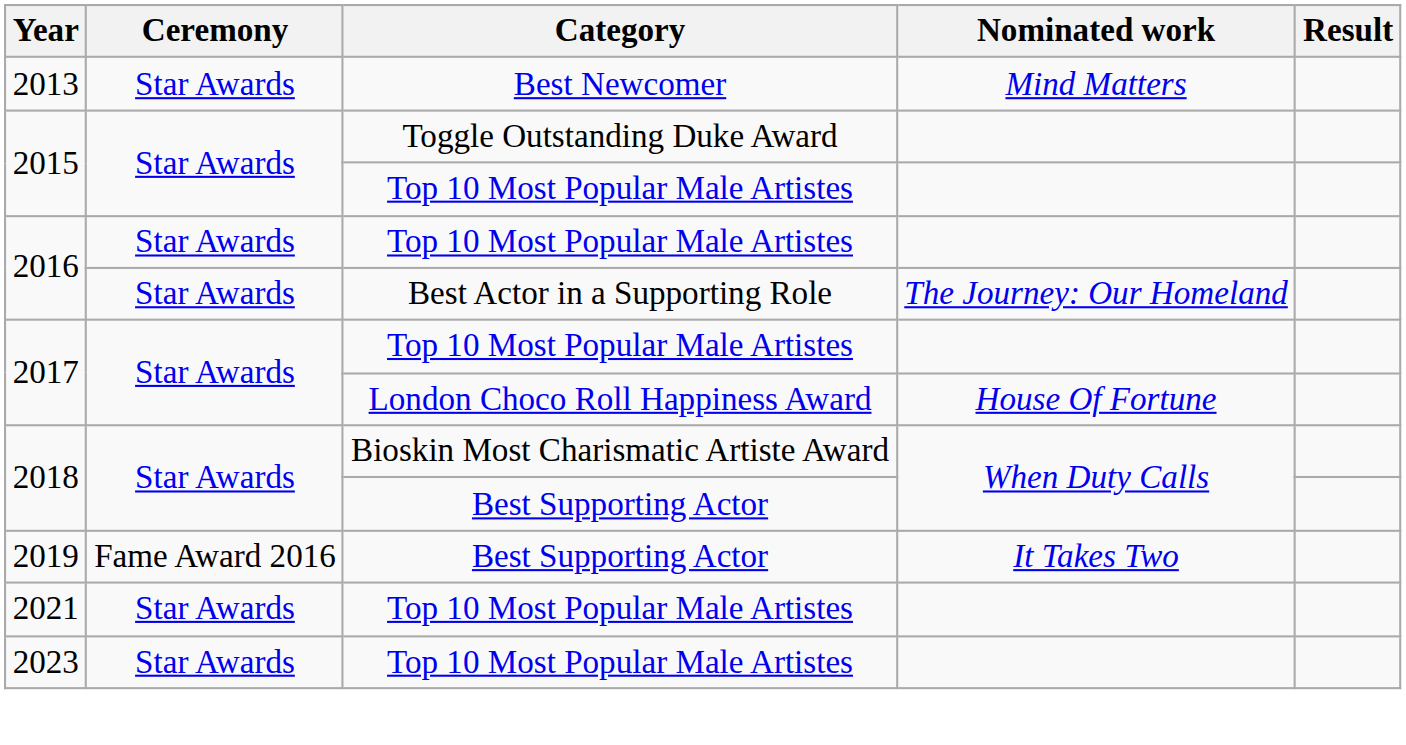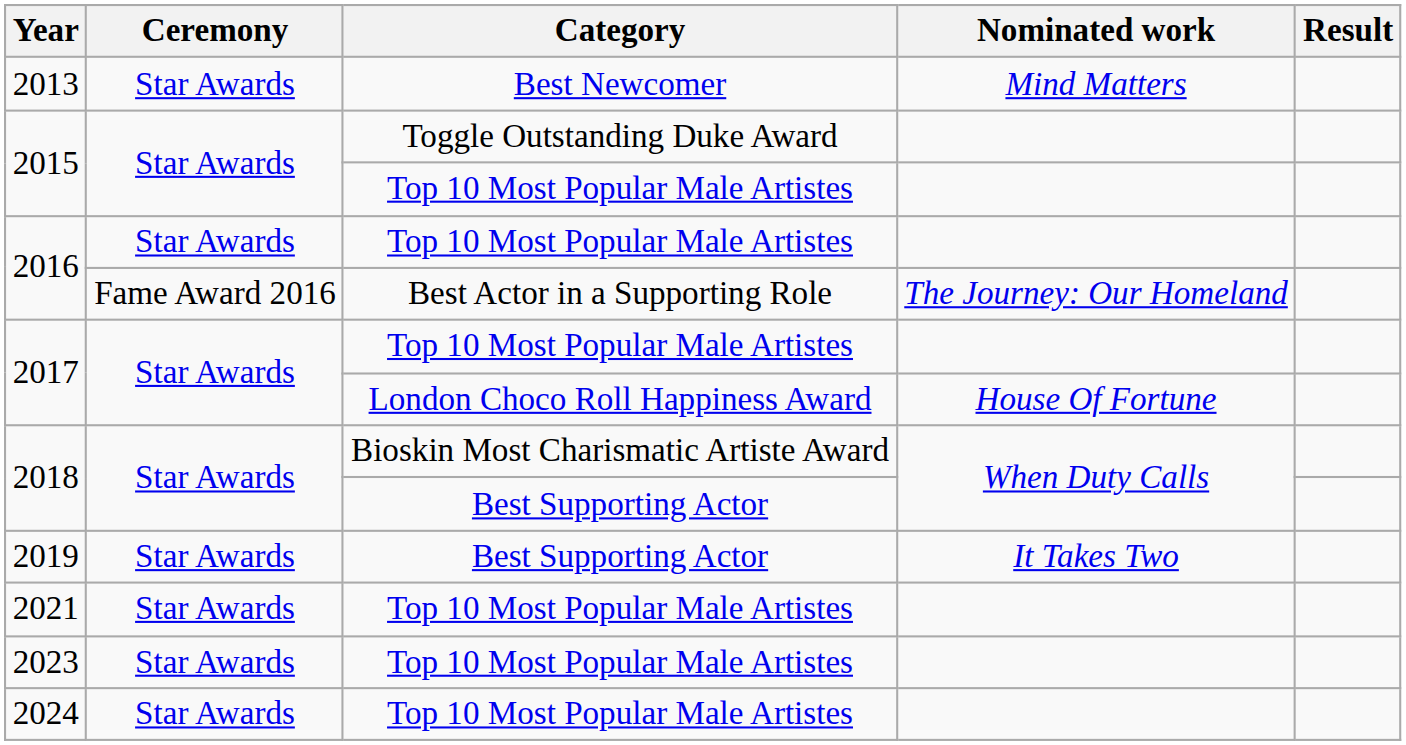 <table class="wikitable sortable" style="text-align: center;">
 <tr>
 <th>Year</th>
 <th>Ceremony</th>
 <th>Category</th>
 <th>Nominated work</th>
 <th>Result</th>
 </tr>
 <tr>
 <td>2013</td>
 <td><a href='#'>Star Awards</a></td>
 <td><a href='#'>Best Newcomer</a></td>
 <td><em><a href='#'>Mind Matters</a></em> </td>
 <td></td>
 </tr>
 <tr>
 <td rowspan="2">2015</td>
 <td rowspan="2"><a href='#'>Star Awards</a></td>
 <td>Toggle Outstanding Duke Award</td>
 <td></td>
 <td></td>
 </tr>
 <tr>
 <td><a href='#'>Top 10 Most Popular Male Artistes</a></td>
 <td></td>
 <td></td>
 </tr>
 <tr>
 <td rowspan="2">2016</td>
 <td><a href='#'>Star Awards</a></td>
 <td><a href='#'>Top 10 Most Popular Male Artistes</a></td>
 <td></td>
 <td></td>
 </tr>
 <tr>
-<td><a href='#'>Star Awards</a></td>
+<td>Fame Award 2016</td>
 <td>Best Actor in a Supporting Role</td>
 <td><em><a href='#'>The Journey: Our Homeland</a></em> </td>
 <td></td>
 </tr>
 <tr>
 <td rowspan="2">2017</td>
 <td rowspan="2"><a href='#'>Star Awards</a></td>
 <td><a href='#'>Top 10 Most Popular Male Artistes</a></td>
 <td></td>
 <td></td>
 </tr>
 <tr>
 <td><a href='#'>London Choco Roll Happiness Award</a></td>
 <td><em><a href='#'>House Of Fortune</a></em> </td>
 <td></td>
 </tr>
 <tr>
 <td rowspan="2">2018</td>
 <td rowspan="2"><a href='#'>Star Awards</a></td>
 <td>Bioskin Most Charismatic Artiste Award</td>
 <td rowspan="2"><em><a href='#'>When Duty Calls</a></em> </td>
 <td></td>
 </tr>
 <tr>
 <td><a href='#'>Best Supporting Actor</a></td>
 <td></td>
 </tr>
 <tr>
 <td>2019</td>
-<td>Fame Award 2016</td>
+<td><a href='#'>Star Awards</a></td>
 <td><a href='#'>Best Supporting Actor</a></td>
 <td><em><a href='#'>It Takes Two</a></em> </td>
 <td></td>
 </tr>
 <tr>
 <td>2021</td>
 <td><a href='#'>Star Awards</a></td>
 <td><a href='#'>Top 10 Most Popular Male Artistes</a></td>
 <td></td>
 <td></td>
 </tr>
 <tr>
 <td>2023</td>
 <td><a href='#'>Star Awards</a></td>
 <td><a href='#'>Top 10 Most Popular Male Artistes</a></td>
 <td></td>
 <td></td>
 </tr>
+<tr>
+<td>2024</td>
+<td><a href='#'>Star Awards</a></td>
+<td><a href='#'>Top 10 Most Popular Male Artistes</a></td>
+<td></td>
+<td></td>
+</tr>
 </table>
